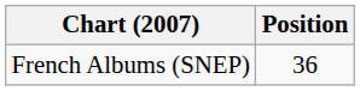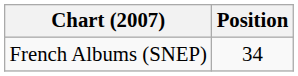 <table class="wikitable">
 <tr>
 <th>Chart (2007)</th>
 <th>Position</th>
 </tr>
 <tr>
 <td>French Albums (SNEP)</td>
-<td align="center">36</td>
+<td align="center">34</td>
 </tr>
 </table>
